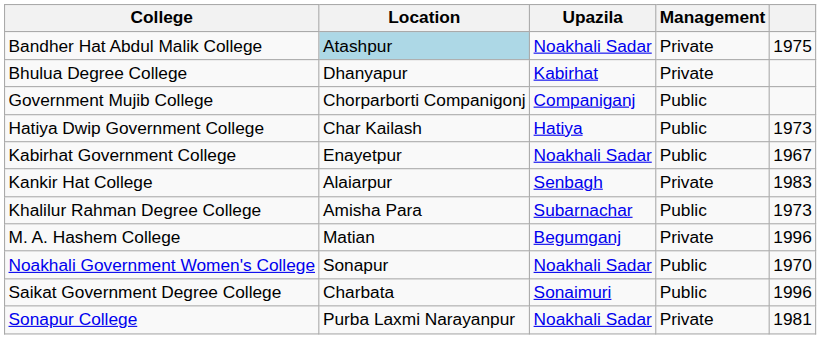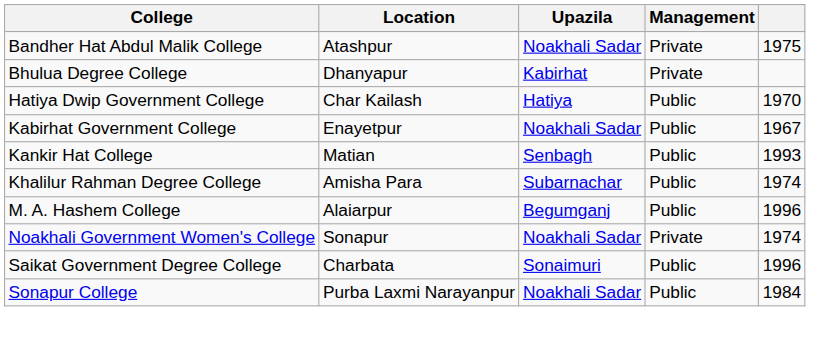 <table class="wikitable sortable">
 <tr>
 <th>College</th>
 <th>Location</th>
 <th>Upazila</th>
 <th>Management</th>
 <th></th>
 </tr>
 <tr>
 <td>Bandher Hat Abdul Malik College</td>
-<td style="background: lightblue;">Atashpur</td>
+<td>Atashpur</td>
 <td><a href='#'>Noakhali Sadar</a></td>
 <td>Private</td>
 <td>1975</td>
 </tr>
 <tr>
 <td>Bhulua Degree College</td>
 <td>Dhanyapur</td>
 <td><a href='#'>Kabirhat</a></td>
 <td>Private</td>
 <td></td>
 </tr>
 <tr>
-<td>Government Mujib College</td>
-<td>Chorparborti Companigonj</td>
-<td><a href='#'>Companiganj</a></td>
-<td>Public</td>
-<td></td>
-</tr>
-<tr>
 <td>Hatiya Dwip Government College</td>
 <td>Char Kailash</td>
 <td><a href='#'>Hatiya</a></td>
 <td>Public</td>
-<td>1973</td>
+<td>1970</td>
 </tr>
 <tr>
 <td>Kabirhat Government College</td>
 <td>Enayetpur</td>
 <td><a href='#'>Noakhali Sadar</a></td>
 <td>Public</td>
 <td>1967</td>
 </tr>
 <tr>
 <td>Kankir Hat College</td>
-<td>Alaiarpur</td>
+<td>Matian</td>
 <td><a href='#'>Senbagh</a></td>
-<td>Private</td>
-<td>1983</td>
+<td>Public</td>
+<td>1993</td>
 </tr>
 <tr>
 <td>Khalilur Rahman Degree College</td>
 <td>Amisha Para</td>
 <td><a href='#'>Subarnachar</a></td>
 <td>Public</td>
-<td>1973</td>
+<td>1974</td>
 </tr>
 <tr>
 <td>M. A. Hashem College</td>
-<td>Matian</td>
+<td>Alaiarpur</td>
 <td><a href='#'>Begumganj</a></td>
-<td>Private</td>
+<td>Public</td>
 <td>1996</td>
 </tr>
 <tr>
 <td><a href='#'>Noakhali Government Women's College</a></td>
 <td>Sonapur</td>
 <td><a href='#'>Noakhali Sadar</a></td>
-<td>Public</td>
-<td>1970</td>
+<td>Private</td>
+<td>1974</td>
 </tr>
 <tr>
 <td>Saikat Government Degree College</td>
 <td>Charbata</td>
 <td><a href='#'>Sonaimuri</a></td>
 <td>Public</td>
 <td>1996</td>
 </tr>
 <tr>
 <td><a href='#'>Sonapur College</a></td>
 <td>Purba Laxmi Narayanpur</td>
 <td><a href='#'>Noakhali Sadar</a></td>
-<td>Private</td>
-<td>1981</td>
+<td>Public</td>
+<td>1984</td>
 </tr>
 </table>
